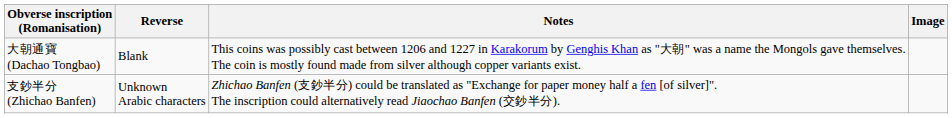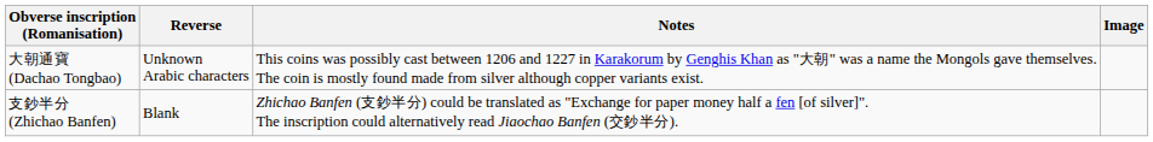 <table class="wikitable">
 <tr>
 <th>Obverse inscription<br>(Romanisation)</th>
 <th>Reverse</th>
 <th>Notes</th>
 <th>Image</th>
 </tr>
 <tr>
 <td>大朝通寶<br>(Dachao Tongbao)</td>
-<td>Blank</td>
+<td>Unknown<br>Arabic characters</td>
 <td>This coins was possibly cast between 1206 and 1227 in <a href='#'>Karakorum</a> by <a href='#'>Genghis Khan</a> as "大朝" was a name the Mongols gave themselves.<br>The coin is mostly found made from silver although copper variants exist.</td>
 <td></td>
 </tr>
 <tr>
 <td>支鈔半分<br>(Zhichao Banfen)</td>
-<td>Unknown<br>Arabic characters</td>
+<td>Blank</td>
 <td><em>Zhichao Banfen</em> (支鈔半分) could be translated as "Exchange for paper money half a <a href='#'>fen</a> [of silver]".<br>The inscription could alternatively read <em>Jiaochao Banfen</em> (交鈔半分).</td>
 <td></td>
 </tr>
 </table>
